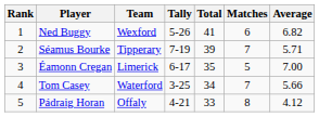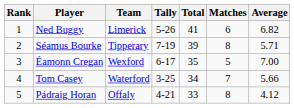 <table class="wikitable">
 <tr>
 <th>Rank</th>
 <th>Player</th>
 <th>Team</th>
 <th>Tally</th>
 <th>Total</th>
 <th>Matches</th>
 <th>Average</th>
 </tr>
 <tr>
 <td rowspan=1 align=center>1</td>
 <td><a href='#'>Ned Buggy</a></td>
-<td><a href='#'>Wexford</a></td>
+<td><a href='#'>Limerick</a></td>
 <td align=center>5-26</td>
 <td align=center>41</td>
 <td align=center>6</td>
 <td align=center>6.82</td>
 </tr>
 <tr>
 <td rowspan=1 align=center>2</td>
 <td><a href='#'>Séamus Bourke</a></td>
 <td><a href='#'>Tipperary</a></td>
 <td align=center>7-19</td>
 <td align=center>39</td>
-<td align=center>7</td>
+<td align=center>8</td>
 <td align=center>5.71</td>
 </tr>
 <tr>
 <td rowspan=1 align=center>3</td>
 <td><a href='#'>Éamonn Cregan</a></td>
-<td><a href='#'>Limerick</a></td>
+<td><a href='#'>Wexford</a></td>
 <td align=center>6-17</td>
 <td align=center>35</td>
 <td align=center>5</td>
 <td align=center>7.00</td>
 </tr>
 <tr>
 <td rowspan=1 align=center>4</td>
 <td><a href='#'>Tom Casey</a></td>
 <td><a href='#'>Waterford</a></td>
 <td align=center>3-25</td>
 <td align=center>34</td>
 <td align=center>7</td>
 <td align=center>5.66</td>
 </tr>
 <tr>
 <td rowspan=1 align=center>5</td>
 <td><a href='#'>Pádraig Horan</a></td>
 <td><a href='#'>Offaly</a></td>
 <td align=center>4-21</td>
 <td align=center>33</td>
 <td align=center>8</td>
 <td align=center>4.12</td>
 </tr>
 </table>
